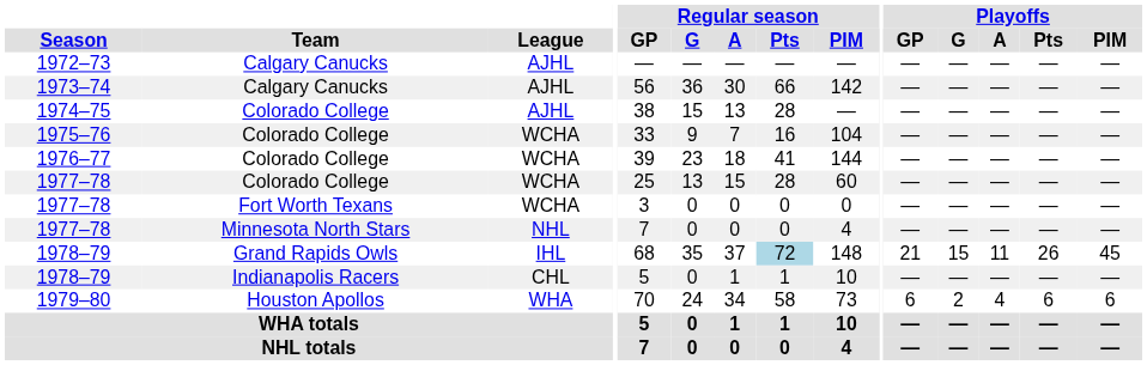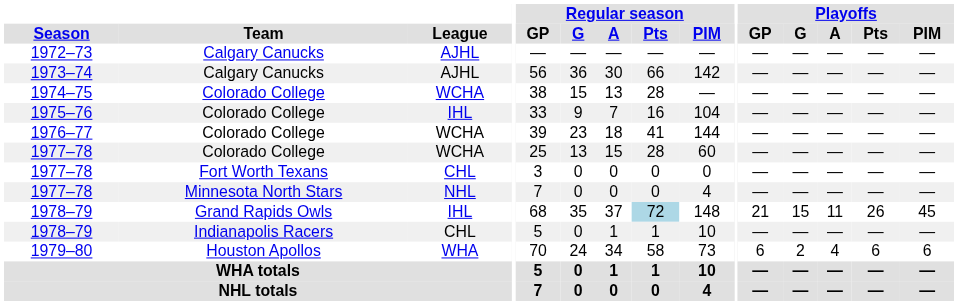 <table border="0" cellpadding="1" cellspacing="0" style="text-align:center; width:60em">
 <tr bgcolor="#e0e0e0">
 <th colspan="3" bgcolor="#ffffff"></th>
 <th rowspan="100" bgcolor="#ffffff"></th>
 <th colspan="5"><a href='#'>Regular season</a></th>
 <th rowspan="100" bgcolor="#ffffff"></th>
 <th colspan="5"><a href='#'>Playoffs</a></th>
 </tr>
 <tr bgcolor="#e0e0e0">
 <th><a href='#'>Season</a></th>
 <th>Team</th>
 <th>League</th>
 <th>GP</th>
 <th><a href='#'>G</a></th>
 <th><a href='#'>A</a></th>
 <th><a href='#'>Pts</a></th>
 <th><a href='#'>PIM</a></th>
 <th>GP</th>
 <th>G</th>
 <th>A</th>
 <th>Pts</th>
 <th>PIM</th>
 </tr>
 <tr>
 <td><a href='#'>1972–73</a></td>
 <td><a href='#'>Calgary Canucks</a></td>
 <td><a href='#'>AJHL</a></td>
 <td>—</td>
 <td>—</td>
 <td>—</td>
 <td>—</td>
 <td>—</td>
 <td>—</td>
 <td>—</td>
 <td>—</td>
 <td>—</td>
 <td>—</td>
 </tr>
 <tr bgcolor="#f0f0f0">
 <td><a href='#'>1973–74</a></td>
 <td>Calgary Canucks</td>
 <td>AJHL</td>
 <td>56</td>
 <td>36</td>
 <td>30</td>
 <td>66</td>
 <td>142</td>
 <td>—</td>
 <td>—</td>
 <td>—</td>
 <td>—</td>
 <td>—</td>
 </tr>
 <tr>
 <td><a href='#'>1974–75</a></td>
 <td><a href='#'>Colorado College</a></td>
-<td><a href='#'>AJHL</a></td>
+<td><a href='#'>WCHA</a></td>
 <td>38</td>
 <td>15</td>
 <td>13</td>
 <td>28</td>
 <td>—</td>
 <td>—</td>
 <td>—</td>
 <td>—</td>
 <td>—</td>
 <td>—</td>
 </tr>
 <tr bgcolor="#f0f0f0">
 <td><a href='#'>1975–76</a></td>
 <td>Colorado College</td>
-<td>WCHA</td>
+<td><a href='#'>IHL</a></td>
 <td>33</td>
 <td>9</td>
 <td>7</td>
 <td>16</td>
 <td>104</td>
 <td>—</td>
 <td>—</td>
 <td>—</td>
 <td>—</td>
 <td>—</td>
 </tr>
 <tr>
 <td><a href='#'>1976–77</a></td>
 <td>Colorado College</td>
 <td>WCHA</td>
 <td>39</td>
 <td>23</td>
 <td>18</td>
 <td>41</td>
 <td>144</td>
 <td>—</td>
 <td>—</td>
 <td>—</td>
 <td>—</td>
 <td>—</td>
 </tr>
 <tr bgcolor="#f0f0f0">
 <td><a href='#'>1977–78</a></td>
 <td>Colorado College</td>
 <td>WCHA</td>
 <td>25</td>
 <td>13</td>
 <td>15</td>
 <td>28</td>
 <td>60</td>
 <td>—</td>
 <td>—</td>
 <td>—</td>
 <td>—</td>
 <td>—</td>
 </tr>
 <tr>
 <td><a href='#'>1977–78</a></td>
 <td><a href='#'>Fort Worth Texans</a></td>
-<td>WCHA</td>
+<td><a href='#'>CHL</a></td>
 <td>3</td>
 <td>0</td>
 <td>0</td>
 <td>0</td>
 <td>0</td>
 <td>—</td>
 <td>—</td>
 <td>—</td>
 <td>—</td>
 <td>—</td>
 </tr>
 <tr bgcolor="#f0f0f0">
 <td><a href='#'>1977–78</a></td>
 <td><a href='#'>Minnesota North Stars</a></td>
 <td><a href='#'>NHL</a></td>
 <td>7</td>
 <td>0</td>
 <td>0</td>
 <td>0</td>
 <td>4</td>
 <td>—</td>
 <td>—</td>
 <td>—</td>
 <td>—</td>
 <td>—</td>
 </tr>
 <tr>
 <td><a href='#'>1978–79</a></td>
 <td><a href='#'>Grand Rapids Owls</a></td>
 <td><a href='#'>IHL</a></td>
 <td>68</td>
 <td>35</td>
 <td>37</td>
 <td style="background: lightblue;">72</td>
 <td>148</td>
 <td>21</td>
 <td>15</td>
 <td>11</td>
 <td>26</td>
 <td>45</td>
 </tr>
 <tr bgcolor="#f0f0f0">
 <td><a href='#'>1978–79</a></td>
 <td><a href='#'>Indianapolis Racers</a></td>
 <td>CHL</td>
 <td>5</td>
 <td>0</td>
 <td>1</td>
 <td>1</td>
 <td>10</td>
 <td>—</td>
 <td>—</td>
 <td>—</td>
 <td>—</td>
 <td>—</td>
 </tr>
 <tr>
 <td><a href='#'>1979–80</a></td>
 <td><a href='#'>Houston Apollos</a></td>
 <td><a href='#'>WHA</a></td>
 <td>70</td>
 <td>24</td>
 <td>34</td>
 <td>58</td>
 <td>73</td>
 <td>6</td>
 <td>2</td>
 <td>4</td>
 <td>6</td>
 <td>6</td>
 </tr>
 <tr bgcolor="#e0e0e0">
 <th colspan="3">WHA totals</th>
 <th>5</th>
 <th>0</th>
 <th>1</th>
 <th>1</th>
 <th>10</th>
 <th>—</th>
 <th>—</th>
 <th>—</th>
 <th>—</th>
 <th>—</th>
 </tr>
 <tr bgcolor="#e0e0e0">
 <th colspan="3">NHL totals</th>
 <th>7</th>
 <th>0</th>
 <th>0</th>
 <th>0</th>
 <th>4</th>
 <th>—</th>
 <th>—</th>
 <th>—</th>
 <th>—</th>
 <th>—</th>
 </tr>
 </table>
